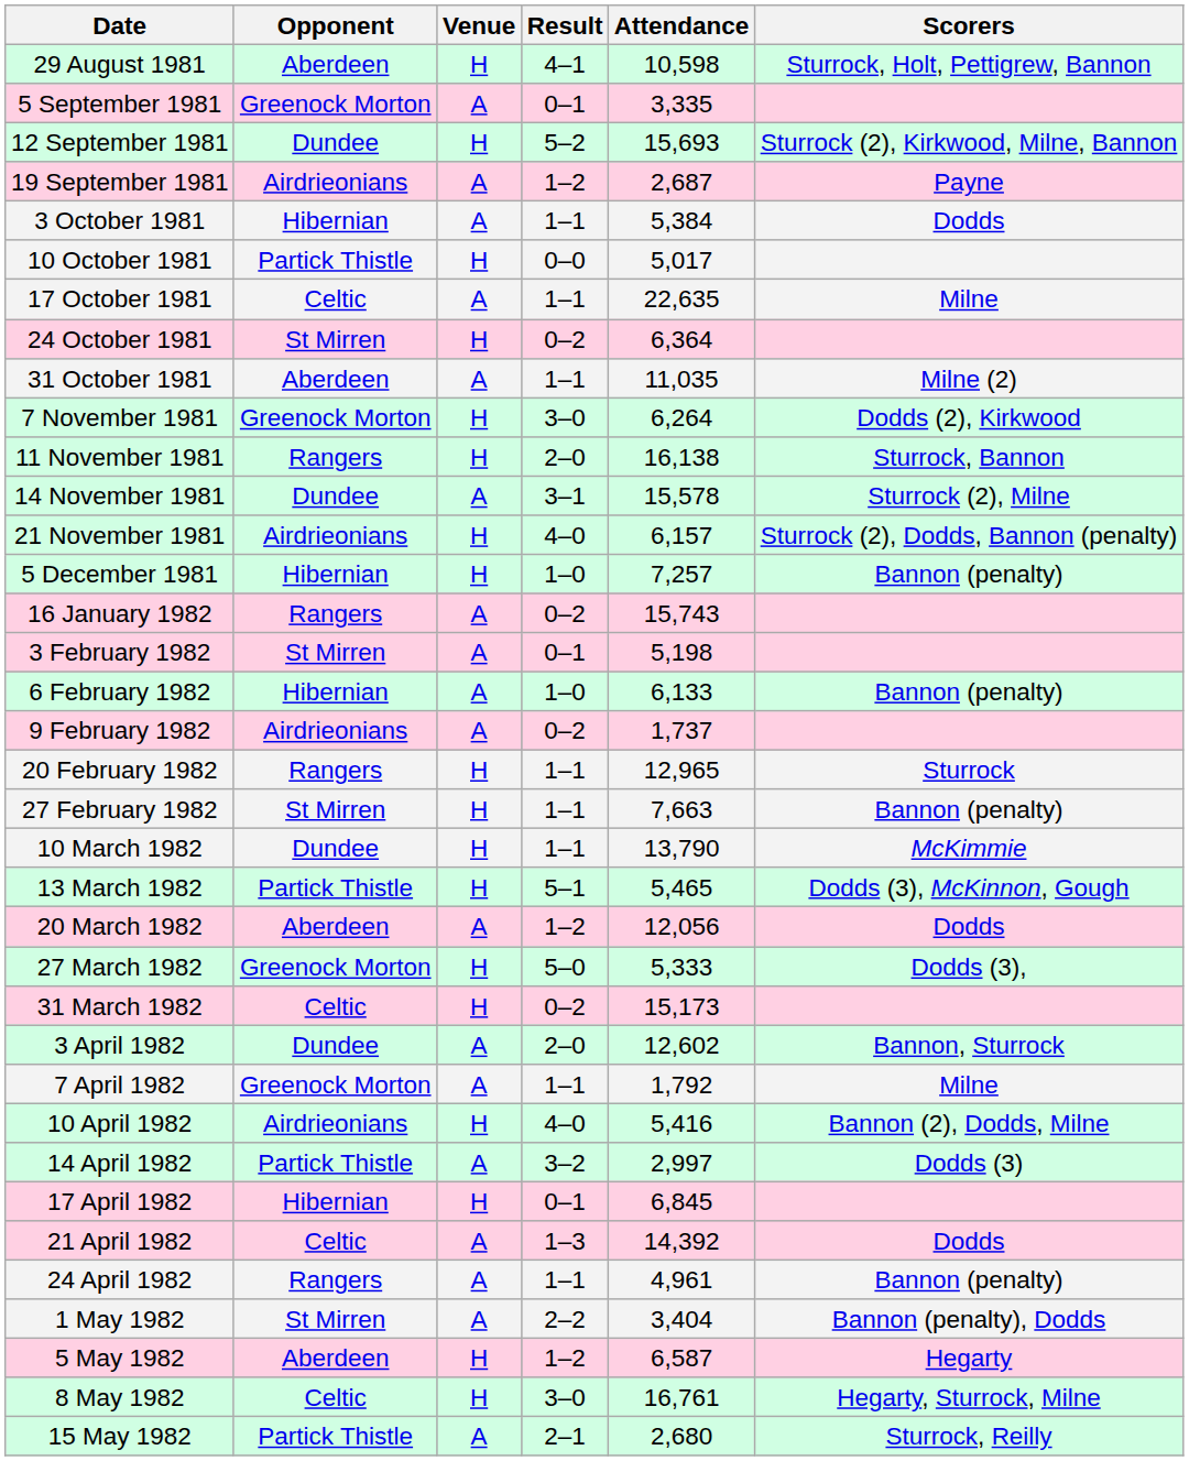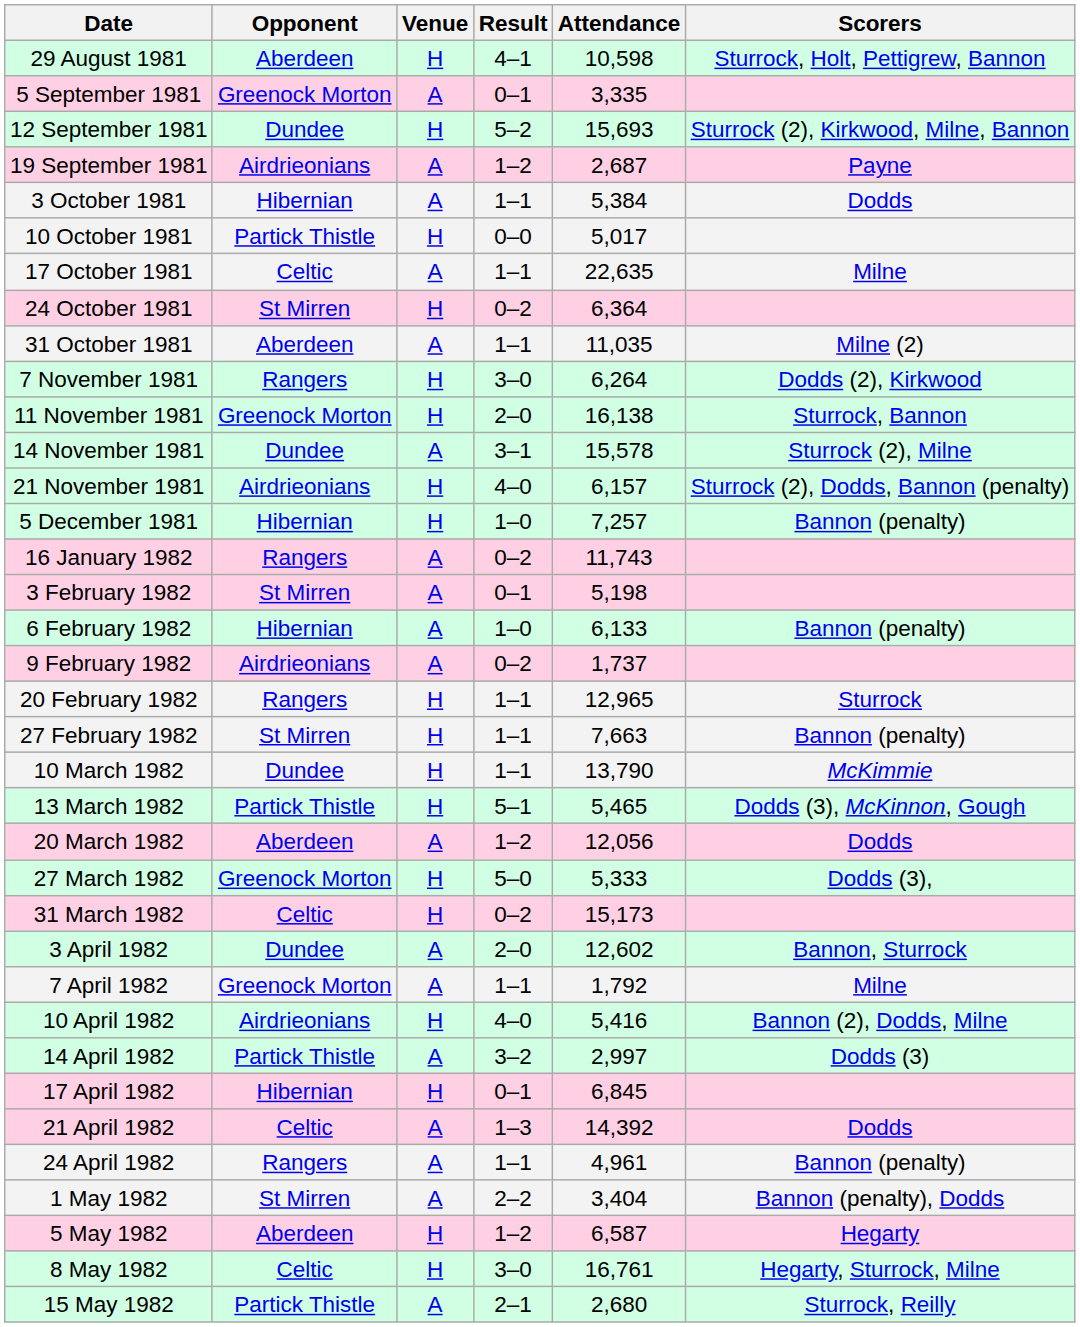 <table class="wikitable sortable" style="font-size:95%; text-align:center">
 <tr>
 <th>Date</th>
 <th>Opponent</th>
 <th>Venue</th>
 <th>Result</th>
 <th>Attendance</th>
 <th>Scorers</th>
 </tr>
 <tr bgcolor = "#d0ffe3">
 <td>29 August 1981</td>
 <td><a href='#'>Aberdeen</a></td>
 <td><a href='#'>H</a></td>
 <td>4–1</td>
 <td>10,598</td>
 <td><a href='#'>Sturrock</a>, <a href='#'>Holt</a>, <a href='#'>Pettigrew</a>, <a href='#'>Bannon</a></td>
 </tr>
 <tr bgcolor = "#ffd0e3">
 <td>5 September 1981</td>
 <td><a href='#'>Greenock Morton</a></td>
 <td><a href='#'>A</a></td>
 <td>0–1</td>
 <td>3,335</td>
 <td></td>
 </tr>
 <tr bgcolor = "#d0ffe3">
 <td>12 September 1981</td>
 <td><a href='#'>Dundee</a></td>
 <td><a href='#'>H</a></td>
 <td>5–2</td>
 <td>15,693</td>
 <td><a href='#'>Sturrock</a> (2), <a href='#'>Kirkwood</a>, <a href='#'>Milne</a>, <a href='#'>Bannon</a></td>
 </tr>
 <tr bgcolor = "#ffd0e3">
 <td>19 September 1981</td>
 <td><a href='#'>Airdrieonians</a></td>
 <td><a href='#'>A</a></td>
 <td>1–2</td>
 <td>2,687</td>
 <td><a href='#'>Payne</a></td>
 </tr>
 <tr bgcolor = "#f3f3f3">
 <td>3 October 1981</td>
 <td><a href='#'>Hibernian</a></td>
 <td><a href='#'>A</a></td>
 <td>1–1</td>
 <td>5,384</td>
 <td><a href='#'>Dodds</a></td>
 </tr>
 <tr bgcolor = "#f3f3f3">
 <td>10 October 1981</td>
 <td><a href='#'>Partick Thistle</a></td>
 <td><a href='#'>H</a></td>
 <td>0–0</td>
 <td>5,017</td>
 <td></td>
 </tr>
 <tr bgcolor = "#f3f3f3">
 <td>17 October 1981</td>
 <td><a href='#'>Celtic</a></td>
 <td><a href='#'>A</a></td>
 <td>1–1</td>
 <td>22,635</td>
 <td><a href='#'>Milne</a></td>
 </tr>
 <tr bgcolor = "#ffd0e3">
 <td>24 October 1981</td>
 <td><a href='#'>St Mirren</a></td>
 <td><a href='#'>H</a></td>
 <td>0–2</td>
 <td>6,364</td>
 <td></td>
 </tr>
 <tr bgcolor = "#f3f3f3">
 <td>31 October 1981</td>
 <td><a href='#'>Aberdeen</a></td>
 <td><a href='#'>A</a></td>
 <td>1–1</td>
 <td>11,035</td>
 <td><a href='#'>Milne</a> (2)</td>
 </tr>
 <tr bgcolor = "#d0ffe3">
 <td>7 November 1981</td>
-<td><a href='#'>Greenock Morton</a></td>
+<td><a href='#'>Rangers</a></td>
 <td><a href='#'>H</a></td>
 <td>3–0</td>
 <td>6,264</td>
 <td><a href='#'>Dodds</a> (2), <a href='#'>Kirkwood</a></td>
 </tr>
 <tr bgcolor = "#d0ffe3">
 <td>11 November 1981</td>
-<td><a href='#'>Rangers</a></td>
+<td><a href='#'>Greenock Morton</a></td>
 <td><a href='#'>H</a></td>
 <td>2–0</td>
 <td>16,138</td>
 <td><a href='#'>Sturrock</a>, <a href='#'>Bannon</a></td>
 </tr>
 <tr bgcolor = "#d0ffe3">
 <td>14 November 1981</td>
 <td><a href='#'>Dundee</a></td>
 <td><a href='#'>A</a></td>
 <td>3–1</td>
 <td>15,578</td>
 <td><a href='#'>Sturrock</a> (2), <a href='#'>Milne</a></td>
 </tr>
 <tr bgcolor = "#d0ffe3">
 <td>21 November 1981</td>
 <td><a href='#'>Airdrieonians</a></td>
 <td><a href='#'>H</a></td>
 <td>4–0</td>
 <td>6,157</td>
 <td><a href='#'>Sturrock</a> (2), <a href='#'>Dodds</a>, <a href='#'>Bannon</a> (penalty)</td>
 </tr>
 <tr bgcolor = "#d0ffe3">
 <td>5 December 1981</td>
 <td><a href='#'>Hibernian</a></td>
 <td><a href='#'>H</a></td>
 <td>1–0</td>
 <td>7,257</td>
 <td><a href='#'>Bannon</a> (penalty)</td>
 </tr>
 <tr bgcolor = "#ffd0e3">
 <td>16 January 1982</td>
 <td><a href='#'>Rangers</a></td>
 <td><a href='#'>A</a></td>
 <td>0–2</td>
-<td>15,743</td>
+<td>11,743</td>
 <td></td>
 </tr>
 <tr bgcolor = "#ffd0e3">
 <td>3 February 1982</td>
 <td><a href='#'>St Mirren</a></td>
 <td><a href='#'>A</a></td>
 <td>0–1</td>
 <td>5,198</td>
 <td></td>
 </tr>
 <tr bgcolor = "#d0ffe3">
 <td>6 February 1982</td>
 <td><a href='#'>Hibernian</a></td>
 <td><a href='#'>A</a></td>
 <td>1–0</td>
 <td>6,133</td>
 <td><a href='#'>Bannon</a> (penalty)</td>
 </tr>
 <tr bgcolor = "#ffd0e3">
 <td>9 February 1982</td>
 <td><a href='#'>Airdrieonians</a></td>
 <td><a href='#'>A</a></td>
 <td>0–2</td>
 <td>1,737</td>
 <td></td>
 </tr>
 <tr bgcolor = "#f3f3f3">
 <td>20 February 1982</td>
 <td><a href='#'>Rangers</a></td>
 <td><a href='#'>H</a></td>
 <td>1–1</td>
 <td>12,965</td>
 <td><a href='#'>Sturrock</a></td>
 </tr>
 <tr bgcolor = "#f3f3f3">
 <td>27 February 1982</td>
 <td><a href='#'>St Mirren</a></td>
 <td><a href='#'>H</a></td>
 <td>1–1</td>
 <td>7,663</td>
 <td><a href='#'>Bannon</a> (penalty)</td>
 </tr>
 <tr bgcolor = "#f3f3f3">
 <td>10 March 1982</td>
 <td><a href='#'>Dundee</a></td>
 <td><a href='#'>H</a></td>
 <td>1–1</td>
 <td>13,790</td>
 <td><em><a href='#'>McKimmie</a></em></td>
 </tr>
 <tr bgcolor = "#d0ffe3">
 <td>13 March 1982</td>
 <td><a href='#'>Partick Thistle</a></td>
 <td><a href='#'>H</a></td>
 <td>5–1</td>
 <td>5,465</td>
 <td><a href='#'>Dodds</a> (3), <em><a href='#'>McKinnon</a></em>, <a href='#'>Gough</a></td>
 </tr>
 <tr bgcolor = "#ffd0e3">
 <td>20 March 1982</td>
 <td><a href='#'>Aberdeen</a></td>
 <td><a href='#'>A</a></td>
 <td>1–2</td>
 <td>12,056</td>
 <td><a href='#'>Dodds</a></td>
 </tr>
 <tr bgcolor = "#d0ffe3">
 <td>27 March 1982</td>
 <td><a href='#'>Greenock Morton</a></td>
 <td><a href='#'>H</a></td>
 <td>5–0</td>
 <td>5,333</td>
 <td><a href='#'>Dodds</a> (3),</td>
 </tr>
 <tr bgcolor = "#ffd0e3">
 <td>31 March 1982</td>
 <td><a href='#'>Celtic</a></td>
 <td><a href='#'>H</a></td>
 <td>0–2</td>
 <td>15,173</td>
 <td></td>
 </tr>
 <tr bgcolor = "#d0ffe3">
 <td>3 April 1982</td>
 <td><a href='#'>Dundee</a></td>
 <td><a href='#'>A</a></td>
 <td>2–0</td>
 <td>12,602</td>
 <td><a href='#'>Bannon</a>, <a href='#'>Sturrock</a></td>
 </tr>
 <tr bgcolor = "#f3f3f3">
 <td>7 April 1982</td>
 <td><a href='#'>Greenock Morton</a></td>
 <td><a href='#'>A</a></td>
 <td>1–1</td>
 <td>1,792</td>
 <td><a href='#'>Milne</a></td>
 </tr>
 <tr bgcolor = "#d0ffe3">
 <td>10 April 1982</td>
 <td><a href='#'>Airdrieonians</a></td>
 <td><a href='#'>H</a></td>
 <td>4–0</td>
 <td>5,416</td>
 <td><a href='#'>Bannon</a> (2), <a href='#'>Dodds</a>, <a href='#'>Milne</a></td>
 </tr>
 <tr bgcolor = "#d0ffe3">
 <td>14 April 1982</td>
 <td><a href='#'>Partick Thistle</a></td>
 <td><a href='#'>A</a></td>
 <td>3–2</td>
 <td>2,997</td>
 <td><a href='#'>Dodds</a> (3)</td>
 </tr>
 <tr bgcolor = "#ffd0e3">
 <td>17 April 1982</td>
 <td><a href='#'>Hibernian</a></td>
 <td><a href='#'>H</a></td>
 <td>0–1</td>
 <td>6,845</td>
 <td></td>
 </tr>
 <tr bgcolor = "#ffd0e3">
 <td>21 April 1982</td>
 <td><a href='#'>Celtic</a></td>
 <td><a href='#'>A</a></td>
 <td>1–3</td>
 <td>14,392</td>
 <td><a href='#'>Dodds</a></td>
 </tr>
 <tr bgcolor = "#f3f3f3">
 <td>24 April 1982</td>
 <td><a href='#'>Rangers</a></td>
 <td><a href='#'>A</a></td>
 <td>1–1</td>
 <td>4,961</td>
 <td><a href='#'>Bannon</a> (penalty)</td>
 </tr>
 <tr bgcolor = "#f3f3f3">
 <td>1 May 1982</td>
 <td><a href='#'>St Mirren</a></td>
 <td><a href='#'>A</a></td>
 <td>2–2</td>
 <td>3,404</td>
 <td><a href='#'>Bannon</a> (penalty), <a href='#'>Dodds</a></td>
 </tr>
 <tr bgcolor = "#ffd0e3">
 <td>5 May 1982</td>
 <td><a href='#'>Aberdeen</a></td>
 <td><a href='#'>H</a></td>
 <td>1–2</td>
 <td>6,587</td>
 <td><a href='#'>Hegarty</a></td>
 </tr>
 <tr bgcolor = "#d0ffe3">
 <td>8 May 1982</td>
 <td><a href='#'>Celtic</a></td>
 <td><a href='#'>H</a></td>
 <td>3–0</td>
 <td>16,761</td>
 <td><a href='#'>Hegarty</a>, <a href='#'>Sturrock</a>, <a href='#'>Milne</a></td>
 </tr>
 <tr bgcolor = "#d0ffe3">
 <td>15 May 1982</td>
 <td><a href='#'>Partick Thistle</a></td>
 <td><a href='#'>A</a></td>
 <td>2–1</td>
 <td>2,680</td>
 <td><a href='#'>Sturrock</a>, <a href='#'>Reilly</a></td>
 </tr>
 </table>
